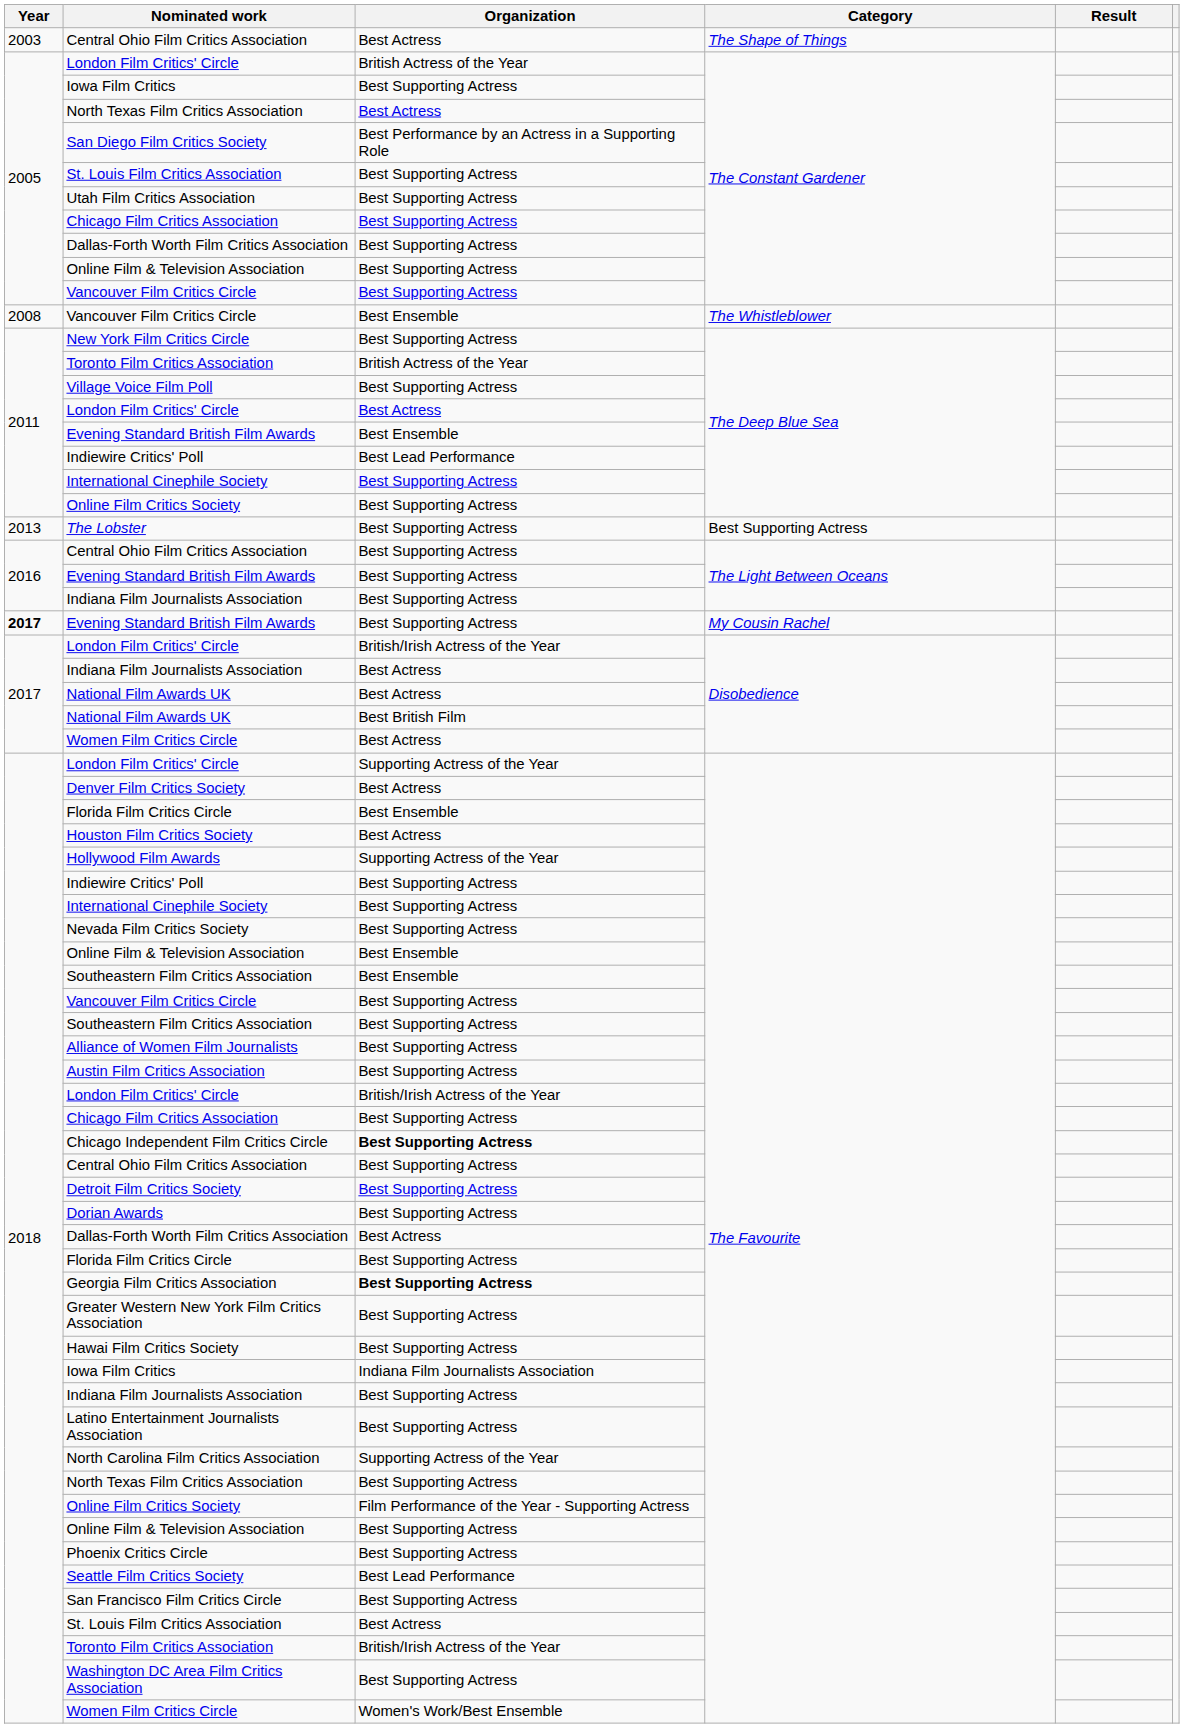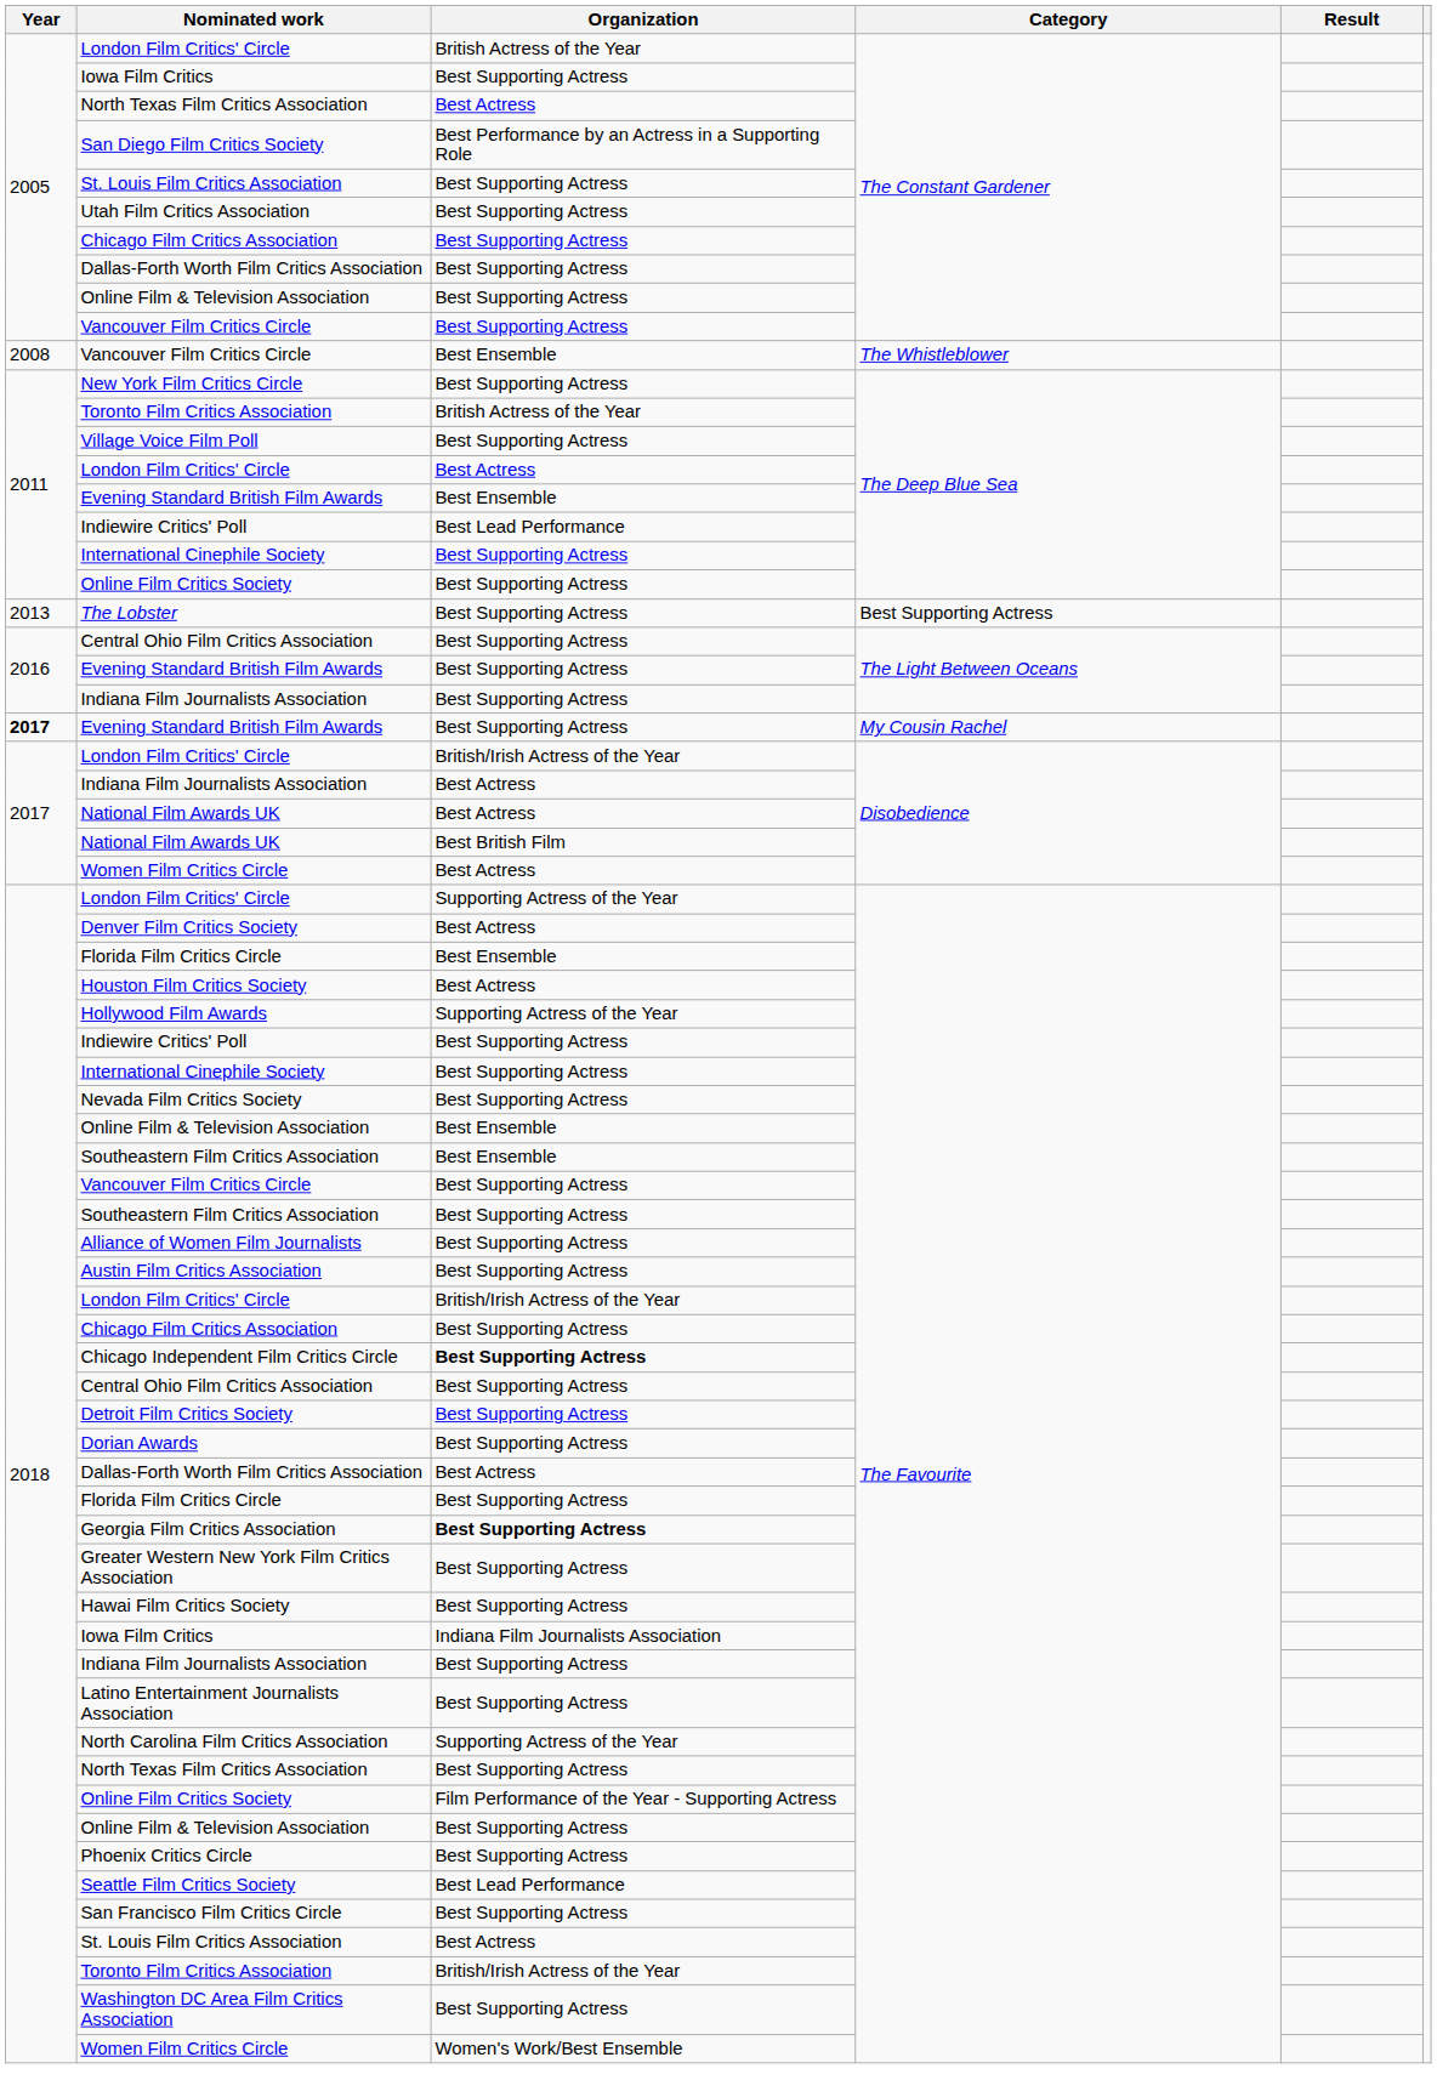 <table class="wikitable plainrowheaders" style="width:100%;">
 <tr>
 <th scope="col" style="width:5%;">Year</th>
 <th scope="col" style="width:25%;">Nominated work</th>
 <th scope="col" style="width:30%;">Organization</th>
 <th scope="col" style="width:30%;">Category</th>
 <th scope="col" style="width:15%;">Result</th>
 <th scope="col" style="width:5%;"></th>
-</tr>
-<tr>
-<td>2003</td>
-<td>Central Ohio Film Critics Association</td>
-<td>Best Actress</td>
-<td><em><a href='#'>The Shape of Things</a></em></td>
-<td></td>
-<td style="text-align:center;"></td>
 </tr>
 <tr>
 <td rowspan="10">2005</td>
 <td><a href='#'>London Film Critics' Circle</a></td>
 <td>British Actress of the Year</td>
 <td rowspan="10"><em><a href='#'> The Constant Gardener</a></em></td>
 <td></td>
 <td rowspan="75"></td>
 </tr>
 <tr>
 <td>Iowa Film Critics</td>
 <td>Best Supporting Actress</td>
 <td></td>
 </tr>
 <tr>
 <td>North Texas Film Critics Association</td>
 <td><a href='#'>Best Actress</a></td>
 <td></td>
 </tr>
 <tr>
 <td><a href='#'>San Diego Film Critics Society</a></td>
 <td>Best Performance by an Actress in a Supporting Role</td>
 <td></td>
 </tr>
 <tr>
 <td><a href='#'>St. Louis Film Critics Association</a></td>
 <td>Best Supporting Actress</td>
 <td></td>
 </tr>
 <tr>
 <td>Utah Film Critics Association</td>
 <td>Best Supporting Actress</td>
 <td></td>
 </tr>
 <tr>
 <td><a href='#'>Chicago Film Critics Association</a></td>
 <td><a href='#'>Best Supporting Actress</a></td>
 <td></td>
 </tr>
 <tr>
 <td>Dallas-Forth Worth Film Critics Association</td>
 <td>Best Supporting Actress</td>
 <td></td>
 </tr>
 <tr>
 <td>Online Film & Television Association</td>
 <td>Best Supporting Actress</td>
 <td></td>
 </tr>
 <tr>
 <td><a href='#'>Vancouver Film Critics Circle</a></td>
 <td><a href='#'>Best Supporting Actress</a></td>
 <td></td>
 </tr>
 <tr>
 <td>2008</td>
 <td>Vancouver Film Critics Circle</td>
 <td>Best Ensemble</td>
 <td><em><a href='#'>The Whistleblower</a></em></td>
 <td></td>
 </tr>
 <tr>
 <td rowspan="8">2011</td>
 <td><a href='#'>New York Film Critics Circle</a></td>
 <td>Best Supporting Actress</td>
 <td rowspan="8"><em><a href='#'>The Deep Blue Sea</a></em></td>
 <td></td>
 </tr>
 <tr>
 <td><a href='#'>Toronto Film Critics Association</a></td>
 <td>British Actress of the Year</td>
 <td></td>
 </tr>
 <tr>
 <td><a href='#'>Village Voice Film Poll</a></td>
 <td>Best Supporting Actress</td>
 <td></td>
 </tr>
 <tr>
 <td><a href='#'>London Film Critics' Circle</a></td>
 <td><a href='#'>Best Actress</a></td>
 <td></td>
 </tr>
 <tr>
 <td><a href='#'>Evening Standard British Film Awards</a></td>
 <td>Best Ensemble</td>
 <td></td>
 </tr>
 <tr>
 <td>Indiewire Critics' Poll</td>
 <td>Best Lead Performance</td>
 <td></td>
 </tr>
 <tr>
 <td><a href='#'>International Cinephile Society</a></td>
 <td><a href='#'>Best Supporting Actress</a></td>
 <td></td>
 </tr>
 <tr>
 <td><a href='#'>Online Film Critics Society</a></td>
 <td>Best Supporting Actress</td>
 <td></td>
 </tr>
 <tr>
 <td>2013</td>
 <td><em><a href='#'>The Lobster</a></em></td>
 <td>Best Supporting Actress</td>
 <td>Best Supporting Actress</td>
 <td></td>
 </tr>
 <tr>
 <td rowspan="3">2016</td>
 <td>Central Ohio Film Critics Association</td>
 <td>Best Supporting Actress</td>
 <td rowspan="3"><em><a href='#'>The Light Between Oceans</a></em></td>
 <td></td>
 </tr>
 <tr>
 <td><a href='#'>Evening Standard British Film Awards</a></td>
 <td>Best Supporting Actress</td>
 <td></td>
 </tr>
 <tr>
 <td>Indiana Film Journalists Association</td>
 <td>Best Supporting Actress</td>
 <td></td>
 </tr>
 <tr>
 <td><strong>2017</strong></td>
 <td><a href='#'>Evening Standard British Film Awards</a></td>
 <td>Best Supporting Actress</td>
 <td><em><a href='#'>My Cousin Rachel</a></em></td>
 <td></td>
 </tr>
 <tr>
 <td rowspan="5">2017</td>
 <td><a href='#'>London Film Critics' Circle</a></td>
 <td>British/Irish Actress of the Year</td>
 <td rowspan="5"><em><a href='#'>Disobedience</a></em></td>
 <td></td>
 </tr>
 <tr>
 <td>Indiana Film Journalists Association</td>
 <td>Best Actress</td>
 <td></td>
 </tr>
 <tr>
 <td><a href='#'>National Film Awards UK</a></td>
 <td>Best Actress</td>
 <td></td>
 </tr>
 <tr>
 <td><a href='#'>National Film Awards UK</a></td>
 <td>Best British Film</td>
 <td></td>
 </tr>
 <tr>
 <td><a href='#'>Women Film Critics Circle</a></td>
 <td>Best Actress</td>
 <td></td>
 </tr>
 <tr>
 <td rowspan="40">2018</td>
 <td><a href='#'>London Film Critics' Circle</a></td>
 <td>Supporting Actress of the Year</td>
 <td rowspan="40"><em><a href='#'>The Favourite</a></em></td>
 <td></td>
 </tr>
 <tr>
 <td><a href='#'>Denver Film Critics Society</a></td>
 <td>Best Actress</td>
 <td></td>
 </tr>
 <tr>
 <td>Florida Film Critics Circle</td>
 <td>Best Ensemble</td>
 <td></td>
 </tr>
 <tr>
 <td><a href='#'>Houston Film Critics Society</a></td>
 <td>Best Actress</td>
 <td></td>
 </tr>
 <tr>
 <td><a href='#'>Hollywood Film Awards</a></td>
 <td>Supporting Actress of the Year</td>
 <td></td>
 </tr>
 <tr>
 <td>Indiewire Critics' Poll</td>
 <td>Best Supporting Actress</td>
 <td></td>
 </tr>
 <tr>
 <td><a href='#'>International Cinephile Society</a></td>
 <td>Best Supporting Actress</td>
 <td></td>
 </tr>
 <tr>
 <td>Nevada Film Critics Society</td>
 <td>Best Supporting Actress</td>
 <td></td>
 </tr>
 <tr>
 <td>Online Film & Television Association</td>
 <td>Best Ensemble</td>
 <td></td>
 </tr>
 <tr>
 <td>Southeastern Film Critics Association</td>
 <td>Best Ensemble</td>
 <td></td>
 </tr>
 <tr>
 <td><a href='#'>Vancouver Film Critics Circle</a></td>
 <td>Best Supporting Actress</td>
 <td></td>
 </tr>
 <tr>
 <td>Southeastern Film Critics Association</td>
 <td>Best Supporting Actress</td>
 <td></td>
 </tr>
 <tr>
 <td><a href='#'>Alliance of Women Film Journalists</a></td>
 <td>Best Supporting Actress</td>
 <td></td>
 </tr>
 <tr>
 <td><a href='#'>Austin Film Critics Association</a></td>
 <td>Best Supporting Actress</td>
 <td></td>
 </tr>
 <tr>
 <td><a href='#'>London Film Critics' Circle</a></td>
 <td>British/Irish Actress of the Year</td>
 <td></td>
 </tr>
 <tr>
 <td><a href='#'>Chicago Film Critics Association</a></td>
 <td>Best Supporting Actress</td>
 <td></td>
 </tr>
 <tr>
 <td>Chicago Independent Film Critics Circle</td>
 <td><strong>Best Supporting Actress</strong></td>
 <td></td>
 </tr>
 <tr>
 <td>Central Ohio Film Critics Association</td>
 <td>Best Supporting Actress</td>
 <td></td>
 </tr>
 <tr>
 <td><a href='#'>Detroit Film Critics Society</a></td>
 <td><a href='#'>Best Supporting Actress</a></td>
 <td></td>
 </tr>
 <tr>
 <td><a href='#'>Dorian Awards</a></td>
 <td>Best Supporting Actress</td>
 <td></td>
 </tr>
 <tr>
 <td>Dallas-Forth Worth Film Critics Association</td>
 <td>Best Actress</td>
 <td></td>
 </tr>
 <tr>
 <td>Florida Film Critics Circle</td>
 <td>Best Supporting Actress</td>
 <td></td>
 </tr>
 <tr>
 <td>Georgia Film Critics Association</td>
 <td><strong>Best Supporting Actress</strong></td>
 <td></td>
 </tr>
 <tr>
 <td>Greater Western New York Film Critics Association</td>
 <td>Best Supporting Actress</td>
 <td></td>
 </tr>
 <tr>
 <td>Hawai Film Critics Society</td>
 <td>Best Supporting Actress</td>
 <td></td>
 </tr>
 <tr>
 <td>Iowa Film Critics</td>
 <td>Indiana Film Journalists Association</td>
 <td></td>
 </tr>
 <tr>
 <td>Indiana Film Journalists Association</td>
 <td>Best Supporting Actress</td>
 <td></td>
 </tr>
 <tr>
 <td>Latino Entertainment Journalists Association</td>
 <td>Best Supporting Actress</td>
 <td></td>
 </tr>
 <tr>
 <td>North Carolina Film Critics Association</td>
 <td>Supporting Actress of the Year</td>
 <td></td>
 </tr>
 <tr>
 <td>North Texas Film Critics Association</td>
 <td>Best Supporting Actress</td>
 <td></td>
 </tr>
 <tr>
 <td><a href='#'>Online Film Critics Society</a></td>
 <td>Film Performance of the Year - Supporting Actress</td>
 <td></td>
 </tr>
 <tr>
 <td>Online Film & Television Association</td>
 <td>Best Supporting Actress</td>
 <td></td>
 </tr>
 <tr>
 <td>Phoenix Critics Circle</td>
 <td>Best Supporting Actress</td>
 <td></td>
 </tr>
 <tr>
 <td><a href='#'>Seattle Film Critics Society</a></td>
 <td>Best Lead Performance</td>
 <td></td>
 </tr>
 <tr>
 <td>San Francisco Film Critics Circle</td>
 <td>Best Supporting Actress</td>
 <td></td>
 </tr>
 <tr>
 <td>St. Louis Film Critics Association</td>
 <td>Best Actress</td>
 <td></td>
 </tr>
 <tr>
 <td><a href='#'>Toronto Film Critics Association</a></td>
 <td>British/Irish Actress of the Year</td>
 <td></td>
 </tr>
 <tr>
 <td><a href='#'>Washington DC Area Film Critics Association</a></td>
 <td>Best Supporting Actress</td>
 <td></td>
 </tr>
 <tr>
 <td><a href='#'>Women Film Critics Circle</a></td>
 <td>Women's Work/Best Ensemble</td>
 <td></td>
 </tr>
 </table>
